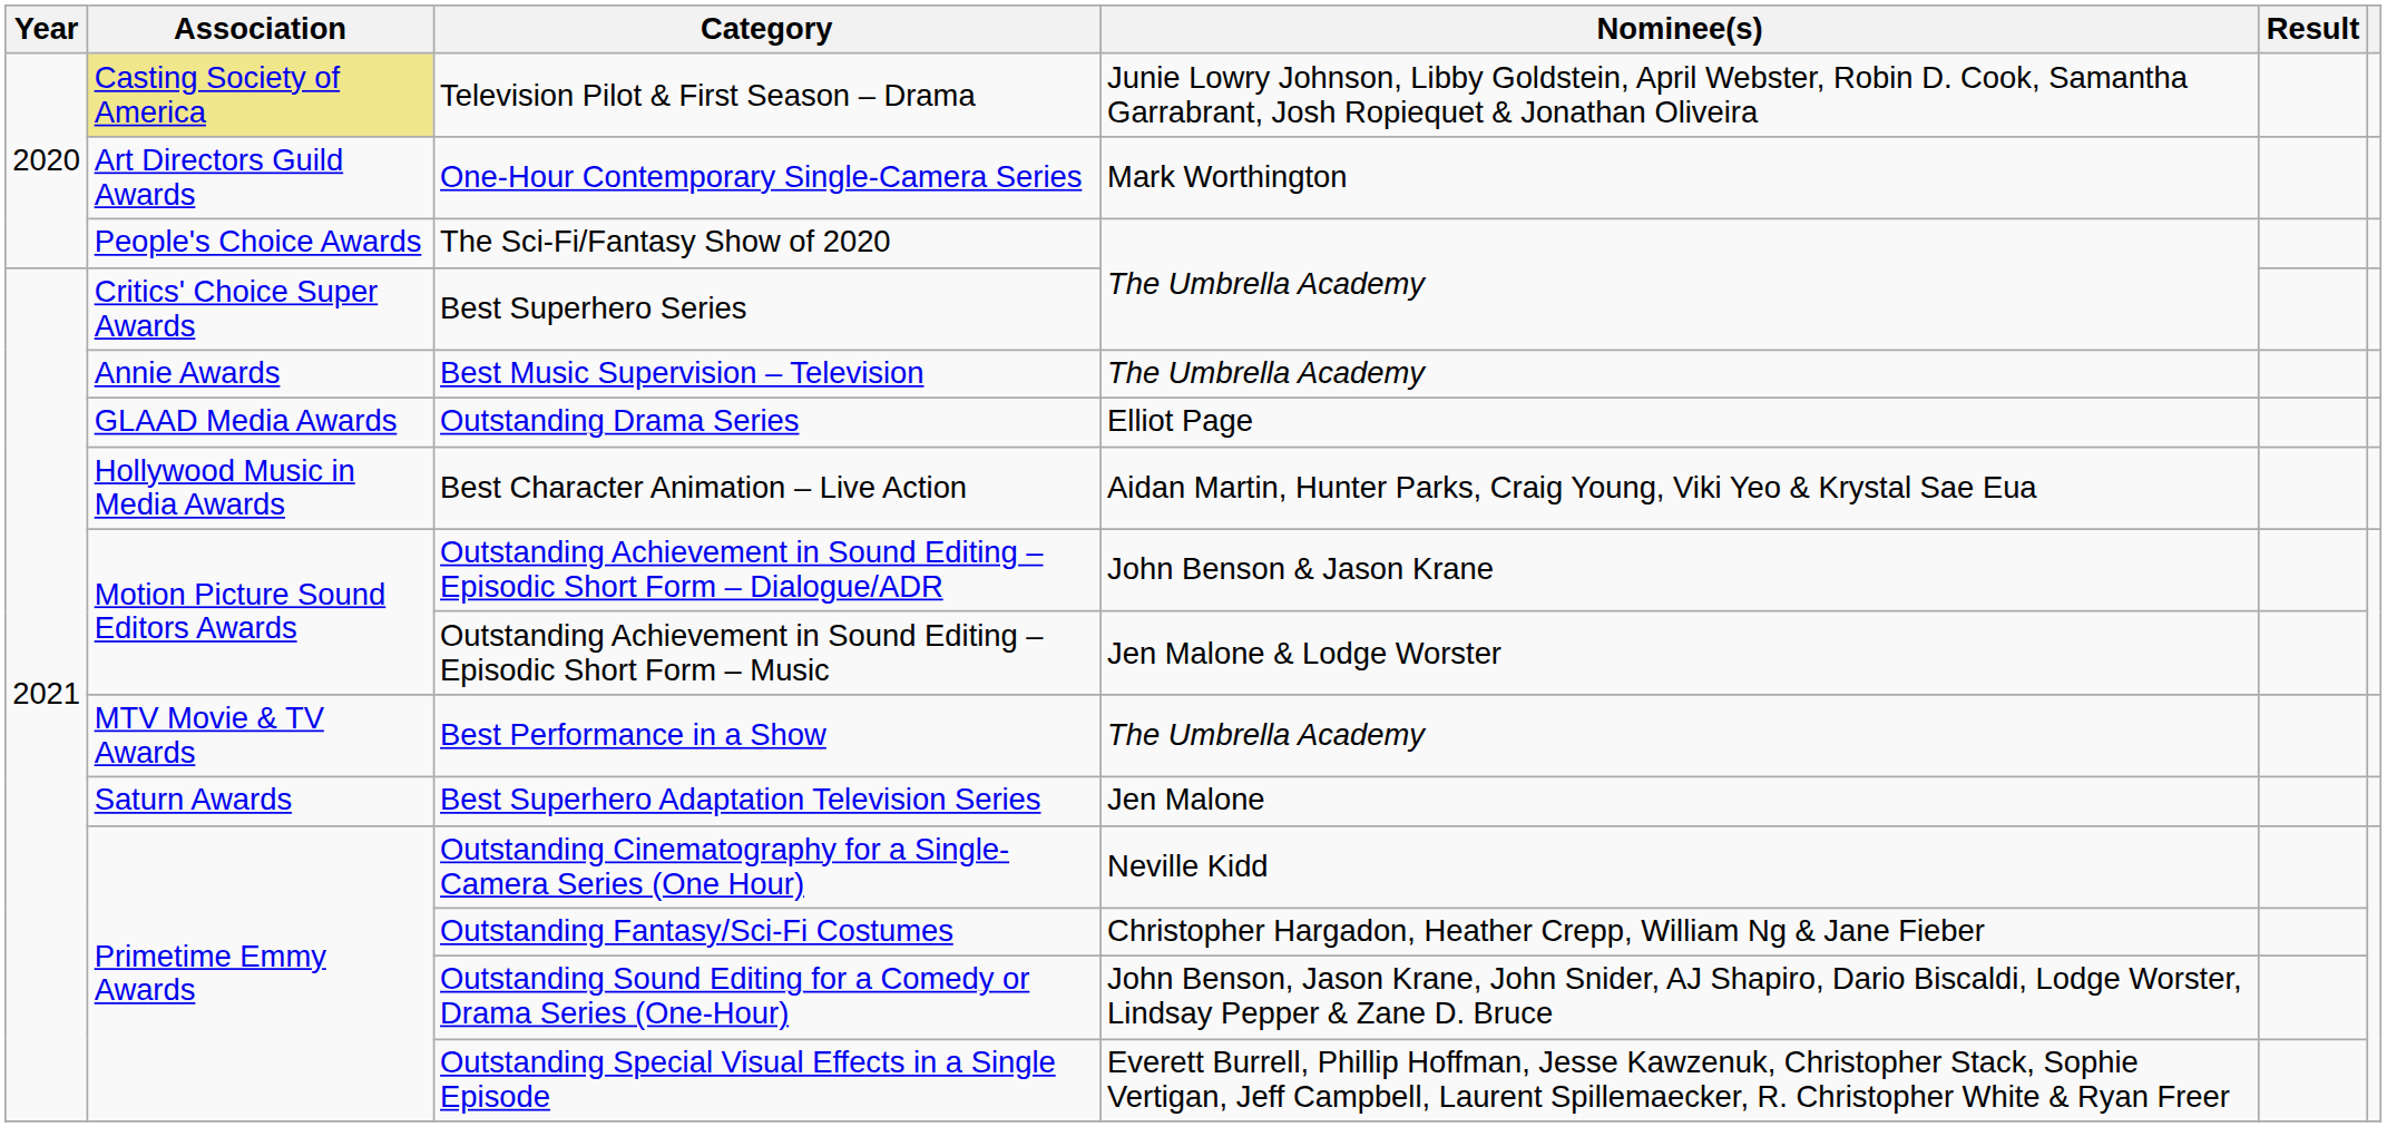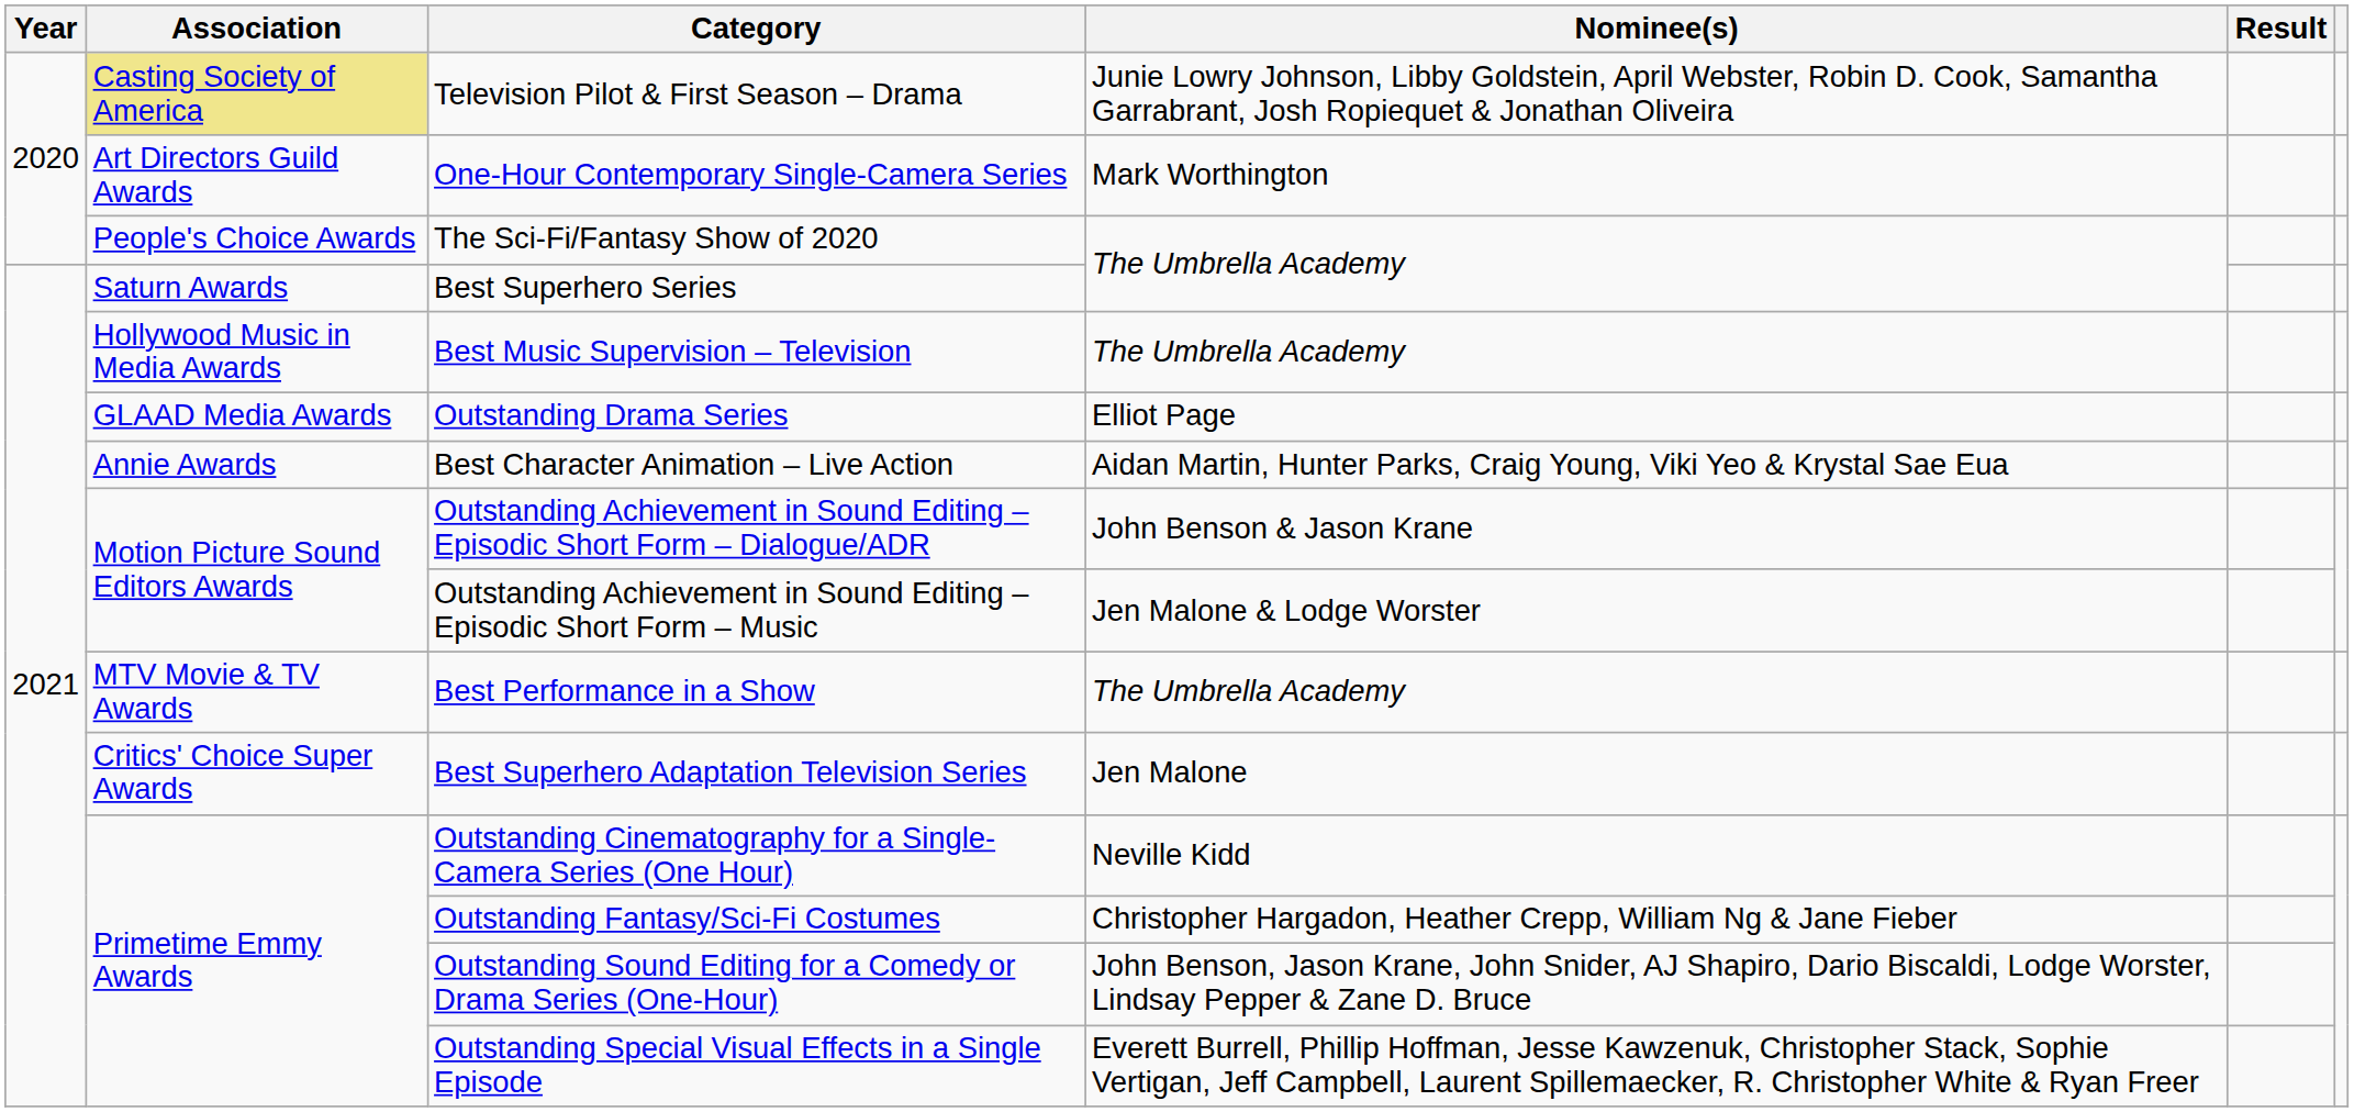 <table class="wikitable sortable">
 <tr>
 <th>Year</th>
 <th>Association</th>
 <th>Category</th>
 <th>Nominee(s)</th>
 <th>Result</th>
 <th></th>
 </tr>
 <tr>
 <td rowspan="3" style="text-align:center;">2020</td>
 <td style="background: khaki;"><a href='#'>Casting Society of America</a></td>
 <td>Television Pilot & First Season – Drama</td>
 <td>Junie Lowry Johnson, Libby Goldstein, April Webster, Robin D. Cook, Samantha Garrabrant, Josh Ropiequet & Jonathan Oliveira</td>
 <td></td>
 <td style="text-align:center;"></td>
 </tr>
 <tr>
 <td><a href='#'>Art Directors Guild Awards</a></td>
 <td><a href='#'>One-Hour Contemporary Single-Camera Series</a></td>
 <td>Mark Worthington </td>
 <td></td>
 <td style="text-align:center;"></td>
 </tr>
 <tr>
 <td><a href='#'>People's Choice Awards</a></td>
 <td>The Sci-Fi/Fantasy Show of 2020</td>
 <td rowspan="2"><em>The Umbrella Academy</em></td>
 <td></td>
 <td style="text-align:center;"></td>
 </tr>
 <tr>
 <td rowspan="12" style="text-align:center;">2021</td>
-<td><a href='#'>Critics' Choice Super Awards</a></td>
+<td><a href='#'>Saturn Awards</a></td>
 <td>Best Superhero Series</td>
 <td></td>
 <td style="text-align:center;"></td>
 </tr>
 <tr>
-<td><a href='#'>Annie Awards</a></td>
+<td><a href='#'>Hollywood Music in Media Awards</a></td>
 <td><a href='#'>Best Music Supervision – Television</a></td>
 <td><em>The Umbrella Academy</em></td>
 <td></td>
 <td style="text-align:center;"></td>
 </tr>
 <tr>
 <td><a href='#'>GLAAD Media Awards</a></td>
 <td><a href='#'>Outstanding Drama Series</a></td>
 <td>Elliot Page</td>
 <td></td>
 <td style="text-align:center;"></td>
 </tr>
 <tr>
-<td><a href='#'>Hollywood Music in Media Awards</a></td>
+<td><a href='#'>Annie Awards</a></td>
 <td>Best Character Animation – Live Action</td>
 <td>Aidan Martin, Hunter Parks, Craig Young, Viki Yeo & Krystal Sae Eua</td>
 <td></td>
 <td style="text-align:center;"></td>
 </tr>
 <tr>
 <td rowspan="2"><a href='#'>Motion Picture Sound Editors Awards</a></td>
 <td><a href='#'>Outstanding Achievement in Sound Editing – Episodic Short Form – Dialogue/ADR</a></td>
 <td>John Benson & Jason Krane </td>
 <td></td>
 <td rowspan="2" style="text-align:center;"></td>
 </tr>
 <tr>
 <td>Outstanding Achievement in Sound Editing – Episodic Short Form – Music</td>
 <td>Jen Malone & Lodge Worster </td>
 <td></td>
 </tr>
 <tr>
 <td><a href='#'>MTV Movie & TV Awards</a></td>
 <td><a href='#'>Best Performance in a Show</a></td>
 <td><em>The Umbrella Academy</em></td>
 <td></td>
 <td style="text-align:center;"></td>
 </tr>
 <tr>
-<td><a href='#'>Saturn Awards</a></td>
+<td><a href='#'>Critics' Choice Super Awards</a></td>
 <td><a href='#'>Best Superhero Adaptation Television Series</a></td>
 <td>Jen Malone</td>
 <td></td>
 <td style="text-align:center;"></td>
 </tr>
 <tr>
 <td rowspan="4"><a href='#'>Primetime Emmy Awards</a></td>
 <td><a href='#'>Outstanding Cinematography for a Single-Camera Series (One Hour)</a></td>
 <td>Neville Kidd </td>
 <td></td>
 <td rowspan="4" style="text-align:center;"></td>
 </tr>
 <tr>
 <td><a href='#'>Outstanding Fantasy/Sci-Fi Costumes</a></td>
 <td>Christopher Hargadon, Heather Crepp, William Ng & Jane Fieber </td>
 <td></td>
 </tr>
 <tr>
 <td><a href='#'>Outstanding Sound Editing for a Comedy or Drama Series (One-Hour)</a></td>
 <td>John Benson, Jason Krane, John Snider, AJ Shapiro, Dario Biscaldi, Lodge Worster, Lindsay Pepper & Zane D. Bruce </td>
 <td></td>
 </tr>
 <tr>
 <td><a href='#'>Outstanding Special Visual Effects in a Single Episode</a></td>
 <td>Everett Burrell, Phillip Hoffman, Jesse Kawzenuk, Christopher Stack, Sophie Vertigan, Jeff Campbell, Laurent Spillemaecker, R. Christopher White & Ryan Freer </td>
 <td></td>
 </tr>
 </table>
